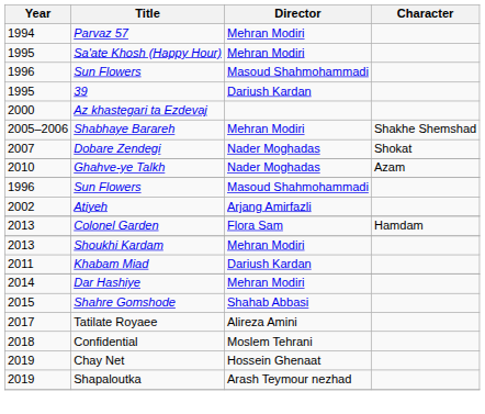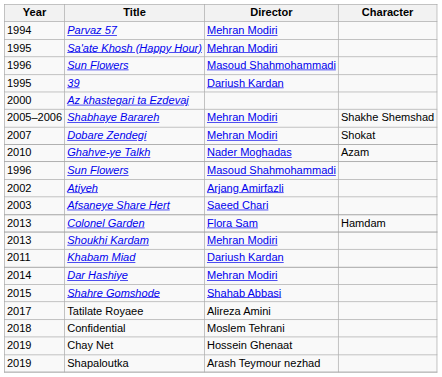 <table class="wikitable" border="1">
 <tr>
 <th>Year</th>
 <th>Title</th>
 <th>Director</th>
 <th>Character</th>
 </tr>
 <tr>
 <td>1994</td>
 <td><em><a href='#'>Parvaz 57</a></em></td>
 <td><a href='#'>Mehran Modiri</a></td>
 <td></td>
 </tr>
 <tr>
 <td>1995</td>
 <td><em><a href='#'>Sa'ate Khosh (Happy Hour)</a></em></td>
 <td><a href='#'>Mehran Modiri</a></td>
 <td></td>
 </tr>
 <tr>
 <td>1996</td>
 <td><em><a href='#'>Sun Flowers</a></em></td>
 <td><a href='#'>Masoud Shahmohammadi</a></td>
 <td></td>
 </tr>
 <tr>
 <td>1995</td>
 <td><em><a href='#'>39</a></em></td>
 <td><a href='#'>Dariush Kardan</a></td>
 <td></td>
 </tr>
 <tr>
 <td>2000</td>
 <td><em><a href='#'>Az khastegari ta Ezdevaj</a></em></td>
 <td></td>
 <td></td>
 </tr>
 <tr>
 <td>2005–2006</td>
 <td><em><a href='#'>Shabhaye Barareh</a></em></td>
 <td><a href='#'>Mehran Modiri</a></td>
 <td>Shakhe Shemshad</td>
 </tr>
 <tr>
 <td>2007</td>
 <td><em><a href='#'>Dobare Zendegi</a></em></td>
-<td><a href='#'>Nader Moghadas</a></td>
+<td><a href='#'>Mehran Modiri</a></td>
 <td>Shokat</td>
 </tr>
 <tr>
 </tr>
 <tr>
 <td>2010</td>
 <td><em><a href='#'>Ghahve-ye Talkh</a></em></td>
 <td><a href='#'>Nader Moghadas</a></td>
 <td>Azam</td>
 </tr>
 <tr>
 </tr>
 <tr>
 <td>1996</td>
 <td><em><a href='#'>Sun Flowers</a></em></td>
 <td><a href='#'>Masoud Shahmohammadi</a></td>
 <td></td>
 </tr>
 <tr>
 <td>2002</td>
 <td><em><a href='#'>Atiyeh</a></em></td>
 <td><a href='#'>Arjang Amirfazli</a></td>
+<td></td>
+</tr>
+<tr>
+<td>2003</td>
+<td><em><a href='#'>Afsaneye Share Hert</a></em></td>
+<td><a href='#'>Saeed Chari</a></td>
 <td></td>
 </tr>
 <tr>
 </tr>
 <tr>
 <td>2013</td>
 <td><em><a href='#'>Colonel Garden</a></em></td>
 <td><a href='#'>Flora Sam</a></td>
 <td>Hamdam</td>
 </tr>
 <tr>
 </tr>
 <tr>
 <td>2013</td>
 <td><em><a href='#'>Shoukhi Kardam</a></em></td>
 <td><a href='#'>Mehran Modiri</a></td>
 <td></td>
 </tr>
 <tr>
 <td>2011</td>
 <td><em><a href='#'>Khabam Miad</a></em></td>
 <td><a href='#'>Dariush Kardan</a></td>
 <td></td>
 </tr>
 <tr>
 </tr>
 <tr>
 <td>2014</td>
 <td><em><a href='#'>Dar Hashiye</a></em></td>
 <td><a href='#'>Mehran Modiri</a></td>
 <td></td>
 </tr>
 <tr>
 <td>2015</td>
 <td><em><a href='#'>Shahre Gomshode</a></em></td>
 <td><a href='#'>Shahab Abbasi</a></td>
 <td></td>
 </tr>
 <tr>
 <td>2017</td>
 <td>Tatilate Royaee</td>
 <td>Alireza Amini</td>
 <td></td>
 </tr>
 <tr>
 <td>2018</td>
 <td>Confidential</td>
 <td>Moslem Tehrani</td>
 <td></td>
 </tr>
 <tr>
 <td>2019</td>
 <td>Chay Net</td>
 <td>Hossein Ghenaat</td>
 <td></td>
 </tr>
 <tr>
 <td>2019</td>
 <td>Shapaloutka</td>
 <td>Arash Teymour nezhad</td>
 <td></td>
 </tr>
 <tr>
 </tr>
 </table>
